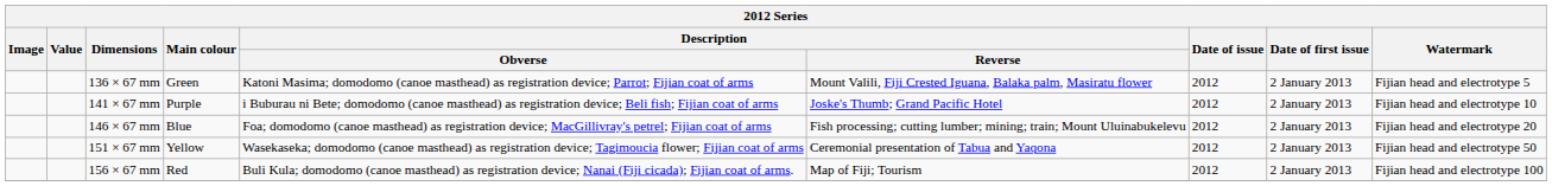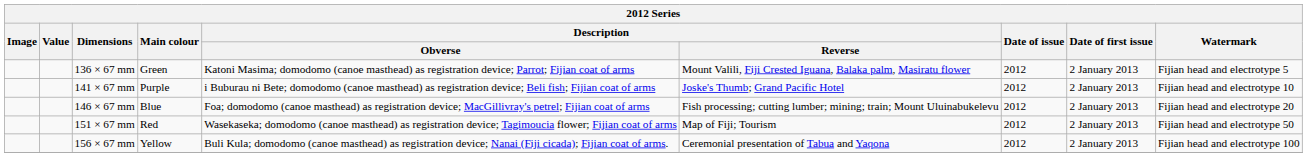 <table class="wikitable" style="font-size: 90%">
 <tr>
 <th colspan=9>2012 Series</th>
 </tr>
 <tr>
 <th rowspan=2>Image</th>
 <th rowspan=2>Value</th>
 <th rowspan=2>Dimensions</th>
 <th rowspan=2>Main colour</th>
 <th colspan=2>Description</th>
 <th rowspan=2>Date of issue</th>
 <th rowspan=2>Date of first issue</th>
 <th rowspan=2>Watermark</th>
 </tr>
 <tr>
 <th>Obverse</th>
 <th>Reverse</th>
 </tr>
 <tr>
 <td><br></td>
 <td></td>
 <td>136 × 67 mm</td>
 <td>Green</td>
 <td>Katoni Masima; domodomo (canoe masthead) as registration device; <a href='#'>Parrot</a>; <a href='#'>Fijian coat of arms</a></td>
 <td>Mount Valili, <a href='#'>Fiji Crested Iguana</a>, <a href='#'>Balaka palm</a>, <a href='#'>Masiratu flower</a></td>
 <td>2012</td>
 <td>2 January 2013</td>
 <td>Fijian head and electrotype 5</td>
 </tr>
 <tr>
 <td><br></td>
 <td></td>
 <td>141 × 67 mm</td>
 <td>Purple</td>
 <td>i Buburau ni Bete; domodomo (canoe masthead) as registration device; <a href='#'>Beli fish</a>; <a href='#'>Fijian coat of arms</a></td>
 <td><a href='#'>Joske's Thumb</a>; <a href='#'>Grand Pacific Hotel</a></td>
 <td>2012</td>
 <td>2 January 2013</td>
 <td>Fijian head and electrotype 10</td>
 </tr>
 <tr>
 <td><br></td>
 <td></td>
 <td>146 × 67 mm</td>
 <td>Blue</td>
 <td>Foa; domodomo (canoe masthead) as registration device; <a href='#'>MacGillivray's petrel</a>; <a href='#'>Fijian coat of arms</a></td>
 <td>Fish processing; cutting lumber; mining; train; Mount Uluinabukelevu</td>
 <td>2012</td>
 <td>2 January 2013</td>
 <td>Fijian head and electrotype 20</td>
 </tr>
 <tr>
 <td><br></td>
 <td></td>
 <td>151 × 67 mm</td>
-<td>Yellow</td>
+<td>Red</td>
 <td>Wasekaseka; domodomo (canoe masthead) as registration device; <a href='#'>Tagimoucia</a> flower; <a href='#'>Fijian coat of arms</a></td>
-<td>Ceremonial presentation of <a href='#'>Tabua</a> and <a href='#'>Yaqona</a></td>
+<td>Map of Fiji; Tourism</td>
 <td>2012</td>
 <td>2 January 2013</td>
 <td>Fijian head and electrotype 50</td>
 </tr>
 <tr>
 <td><br></td>
 <td></td>
 <td>156 × 67 mm</td>
-<td>Red</td>
+<td>Yellow</td>
 <td>Buli Kula; domodomo (canoe masthead) as registration device; <a href='#'>Nanai (Fiji cicada)</a>; <a href='#'>Fijian coat of arms</a>.</td>
-<td>Map of Fiji; Tourism</td>
+<td>Ceremonial presentation of <a href='#'>Tabua</a> and <a href='#'>Yaqona</a></td>
 <td>2012</td>
 <td>2 January 2013</td>
 <td>Fijian head and electrotype 100</td>
 </tr>
 <tr>
 </tr>
 </table>
